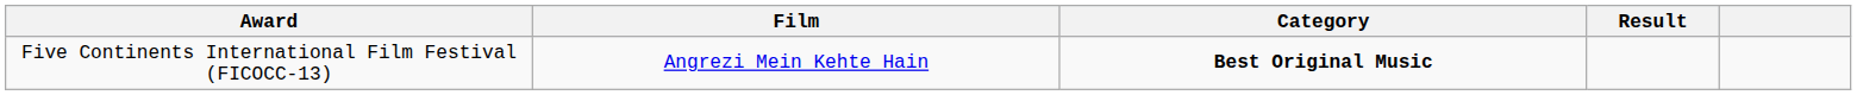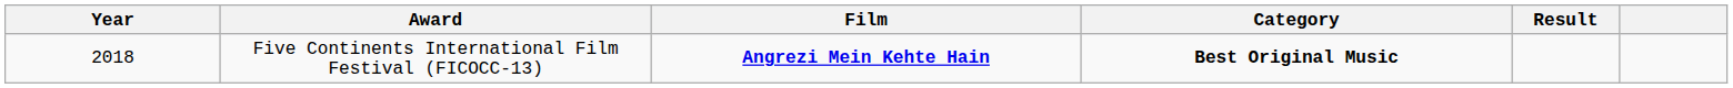 <table class="wikitable">
 <tr ---- bgcolor="#ebf5ff">
+<th width="10%">Year</th>
 <th width="20%">Award</th>
 <th width="20%">Film</th>
 <th width="20%">Category</th>
 <th width="5%"><strong>Result</strong></th>
 <th width="5%" scope="col" class="unsortable"></th>
 </tr>
 <tr>
+<td align="center">2018</td>
 <td align="center">Five Continents International Film Festival (FICOCC-13)</td>
-<td align="center"><a href='#'>Angrezi Mein Kehte Hain</a></td>
+<td align="center"><strong><a href='#'>Angrezi Mein Kehte Hain</a></strong></td>
 <td align="center"><strong>Best Original Music</strong></td>
 <td></td>
 <td></td>
 </tr>
 </table>
